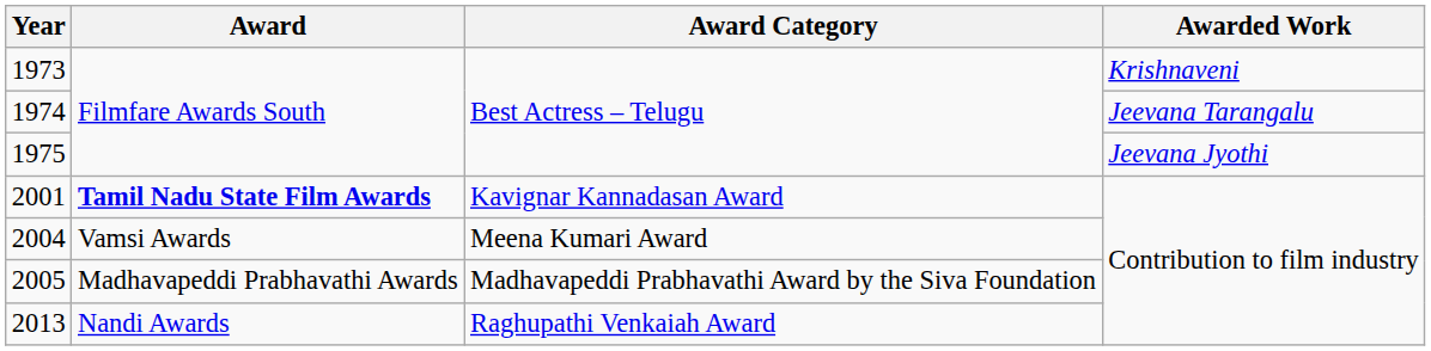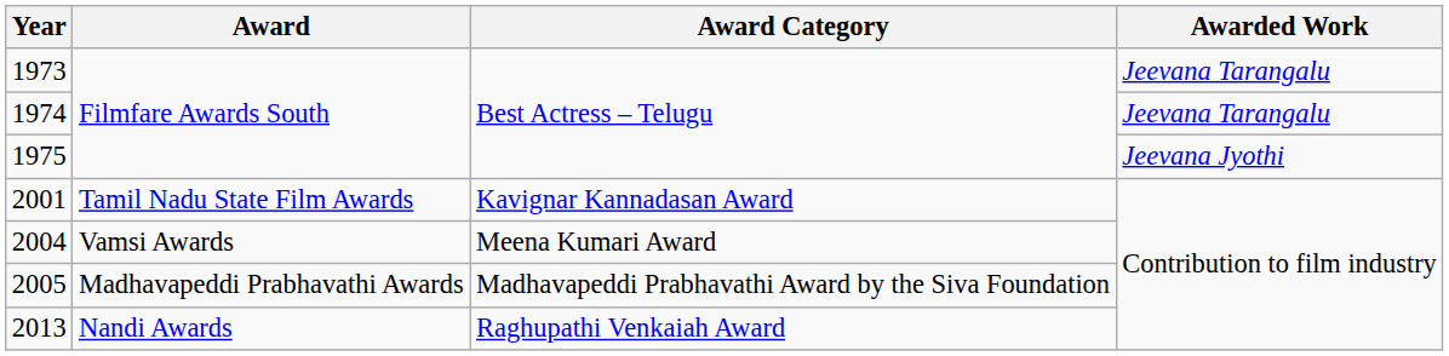 <table class="wikitable">
 <tr>
 <th>Year</th>
 <th>Award</th>
 <th>Award Category</th>
 <th>Awarded Work</th>
 </tr>
 <tr>
 <td>1973</td>
 <td rowspan="3"><a href='#'>Filmfare Awards South</a></td>
 <td rowspan="3"><a href='#'>Best Actress – Telugu</a></td>
-<td><em><a href='#'>Krishnaveni</a></em></td>
+<td><em><a href='#'>Jeevana Tarangalu</a></em></td>
 </tr>
 <tr>
 <td>1974</td>
 <td><em><a href='#'>Jeevana Tarangalu</a></em></td>
 </tr>
 <tr>
 <td>1975</td>
 <td><em><a href='#'>Jeevana Jyothi</a></em></td>
 </tr>
 <tr>
 <td>2001</td>
-<td><strong><a href='#'>Tamil Nadu State Film Awards</a></strong></td>
+<td><a href='#'>Tamil Nadu State Film Awards</a></td>
 <td><a href='#'>Kavignar Kannadasan Award</a></td>
 <td rowspan="4">Contribution to film industry</td>
 </tr>
 <tr>
 <td>2004</td>
 <td>Vamsi Awards</td>
 <td>Meena Kumari Award</td>
 </tr>
 <tr>
 <td>2005</td>
 <td>Madhavapeddi Prabhavathi Awards</td>
 <td>Madhavapeddi Prabhavathi Award by the Siva Foundation</td>
 </tr>
 <tr>
 <td>2013</td>
 <td><a href='#'>Nandi Awards</a></td>
 <td><a href='#'>Raghupathi Venkaiah Award</a></td>
 </tr>
 </table>
